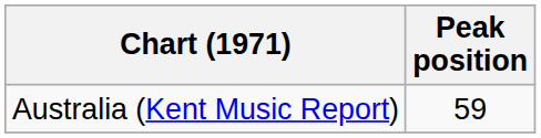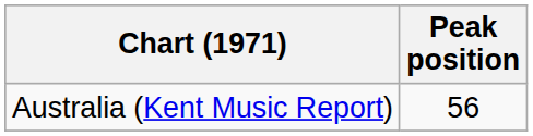 <table class="wikitable">
 <tr>
 <th>Chart (1971)</th>
 <th>Peak<br>position</th>
 </tr>
 <tr>
 <td>Australia (<a href='#'>Kent Music Report</a>)</td>
-<td style="text-align:center;">59</td>
+<td style="text-align:center;">56</td>
 </tr>
 </table>
